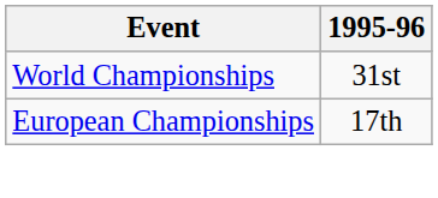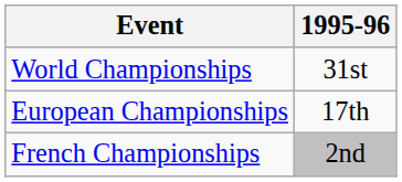 <table class="wikitable">
 <tr>
 <th>Event</th>
 <th>1995-96</th>
 </tr>
 <tr>
 <td><a href='#'>World Championships</a></td>
 <td align="center">31st</td>
 </tr>
 <tr>
 <td><a href='#'>European Championships</a></td>
 <td align="center">17th</td>
 </tr>
+<tr>
+<td><a href='#'>French Championships</a></td>
+<td align="center" bgcolor="silver">2nd</td>
+</tr>
 </table>
